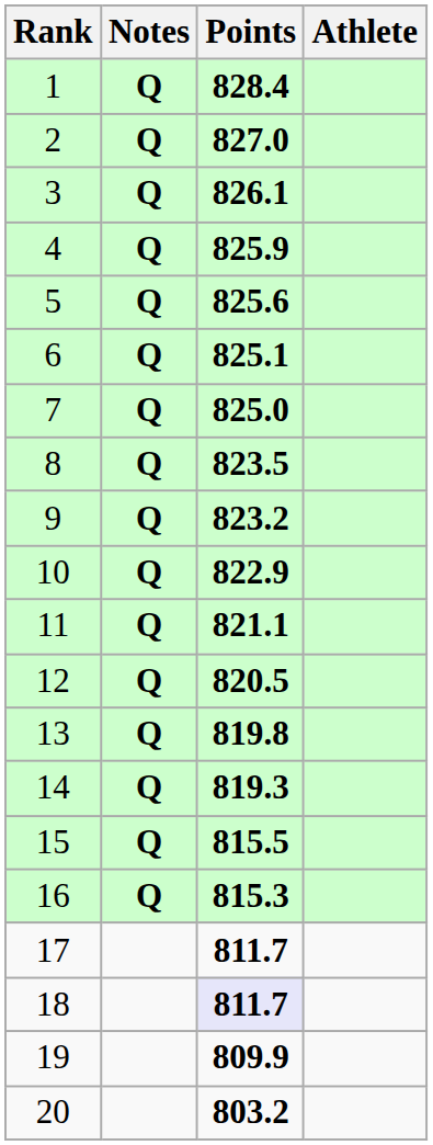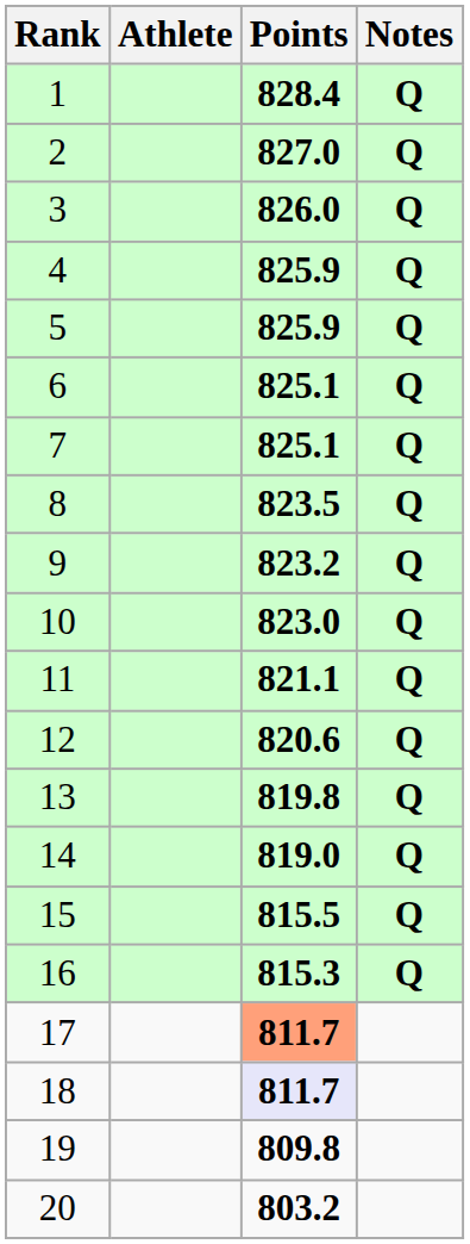 <table class="wikitable" style="text-align:center;">
 <tr>
 <th>Rank</th>
+<th>Athlete</th>
+<th>Points</th>
 <th>Notes</th>
-<th>Points</th>
-<th>Athlete</th>
 </tr>
 <tr bgcolor=ccffcc>
 <td>1</td>
+<td align=left><br></td>
+<td><strong>828.4</strong></td>
 <td><strong>Q</strong></td>
-<td><strong>828.4</strong></td>
-<td align=left><br></td>
 </tr>
 <tr bgcolor=ccffcc>
 <td>2</td>
+<td align=left><br></td>
+<td><strong>827.0</strong></td>
 <td><strong>Q</strong></td>
-<td><strong>827.0</strong></td>
-<td align=left><br></td>
 </tr>
 <tr bgcolor=ccffcc>
 <td>3</td>
+<td align=left><br></td>
+<td><strong>826.0</strong></td>
 <td><strong>Q</strong></td>
-<td><strong>826.1</strong></td>
-<td align=left><br></td>
 </tr>
 <tr bgcolor=ccffcc>
 <td>4</td>
+<td align=left><br></td>
+<td><strong>825.9</strong></td>
 <td><strong>Q</strong></td>
-<td><strong>825.9</strong></td>
-<td align=left><br></td>
 </tr>
 <tr bgcolor=ccffcc>
 <td>5</td>
+<td align=left><br></td>
+<td><strong>825.9</strong></td>
 <td><strong>Q</strong></td>
-<td><strong>825.6</strong></td>
-<td align=left><br></td>
 </tr>
 <tr bgcolor=ccffcc>
 <td>6</td>
+<td align=left><br></td>
+<td><strong>825.1</strong></td>
 <td><strong>Q</strong></td>
-<td><strong>825.1</strong></td>
-<td align=left><br></td>
 </tr>
 <tr bgcolor=ccffcc>
 <td>7</td>
+<td align=left><br></td>
+<td><strong>825.1</strong></td>
 <td><strong>Q</strong></td>
-<td><strong>825.0</strong></td>
-<td align=left><br></td>
 </tr>
 <tr bgcolor=ccffcc>
 <td>8</td>
+<td align=left><br></td>
+<td><strong>823.5</strong></td>
 <td><strong>Q</strong></td>
-<td><strong>823.5</strong></td>
-<td align=left><br></td>
 </tr>
 <tr bgcolor=ccffcc>
 <td>9</td>
+<td align=left><br></td>
+<td><strong>823.2</strong></td>
 <td><strong>Q</strong></td>
-<td><strong>823.2</strong></td>
-<td align=left><br></td>
 </tr>
 <tr bgcolor=ccffcc>
 <td>10</td>
+<td align=left><br></td>
+<td><strong>823.0</strong></td>
 <td><strong>Q</strong></td>
-<td><strong>822.9</strong></td>
-<td align=left><br></td>
 </tr>
 <tr bgcolor=ccffcc>
 <td>11</td>
+<td align=left><br></td>
+<td><strong>821.1</strong></td>
 <td><strong>Q</strong></td>
-<td><strong>821.1</strong></td>
-<td align=left><br></td>
 </tr>
 <tr bgcolor=ccffcc>
 <td>12</td>
+<td align=left><br></td>
+<td><strong>820.6</strong></td>
 <td><strong>Q</strong></td>
-<td><strong>820.5</strong></td>
-<td align=left><br></td>
 </tr>
 <tr bgcolor=ccffcc>
 <td>13</td>
+<td align=left><br></td>
+<td><strong>819.8</strong></td>
 <td><strong>Q</strong></td>
-<td><strong>819.8</strong></td>
-<td align=left><br></td>
 </tr>
 <tr bgcolor=ccffcc>
 <td>14</td>
+<td align=left><br></td>
+<td><strong>819.0</strong></td>
 <td><strong>Q</strong></td>
-<td><strong>819.3</strong></td>
-<td align=left><br></td>
 </tr>
 <tr bgcolor=ccffcc>
 <td>15</td>
+<td align=left><br></td>
+<td><strong>815.5</strong></td>
 <td><strong>Q</strong></td>
-<td><strong>815.5</strong></td>
-<td align=left><br></td>
 </tr>
 <tr bgcolor=ccffcc>
 <td>16</td>
+<td align=left><br></td>
+<td><strong>815.3</strong></td>
 <td><strong>Q</strong></td>
-<td><strong>815.3</strong></td>
-<td align=left><br></td>
 </tr>
 <tr>
 <td>17</td>
+<td align=left><br></td>
+<td style="background: lightsalmon;"><strong>811.7</strong></td>
 <td></td>
-<td><strong>811.7</strong></td>
-<td align=left><br></td>
 </tr>
 <tr>
 <td>18</td>
+<td align=left><br></td>
+<td style="background: lavender;"><strong>811.7</strong></td>
 <td></td>
-<td style="background: lavender;"><strong>811.7</strong></td>
-<td align=left><br></td>
 </tr>
 <tr>
 <td>19</td>
+<td align=left><br></td>
+<td><strong>809.8</strong></td>
 <td></td>
-<td><strong>809.9</strong></td>
-<td align=left><br></td>
 </tr>
 <tr>
 <td>20</td>
+<td align=left><br></td>
+<td><strong>803.2</strong></td>
 <td></td>
-<td><strong>803.2</strong></td>
-<td align=left><br></td>
 </tr>
 </table>
